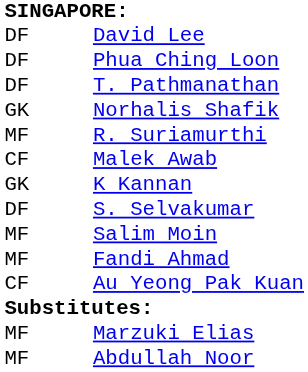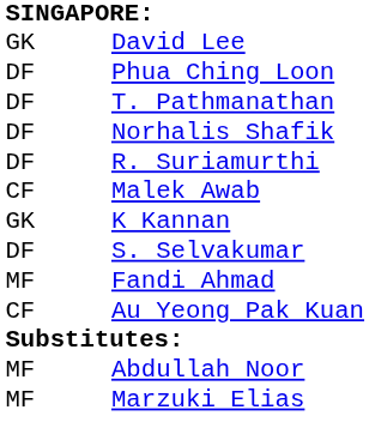 <table cellspacing="0" cellpadding="0" style="font-size:90%; margin:auto;">
 <tr>
 <td colspan="4"><strong>SINGAPORE:</strong></td>
 </tr>
 <tr>
 <th width="25"></th>
 <th width="25"></th>
 </tr>
 <tr>
-<td>DF</td>
+<td>GK</td>
 <td><strong></strong></td>
 <td><a href='#'>David Lee</a></td>
 </tr>
 <tr>
 <td>DF</td>
 <td><strong></strong></td>
 <td><a href='#'>Phua Ching Loon</a></td>
 </tr>
 <tr>
 <td>DF</td>
 <td><strong></strong></td>
 <td><a href='#'>T. Pathmanathan</a></td>
 </tr>
 <tr>
-<td>GK</td>
+<td>DF</td>
 <td><strong></strong></td>
 <td><a href='#'>Norhalis Shafik</a></td>
 </tr>
 <tr>
-<td>MF</td>
+<td>DF</td>
 <td><strong></strong></td>
 <td><a href='#'>R. Suriamurthi</a></td>
 </tr>
 <tr>
 <td>CF</td>
 <td><strong></strong></td>
 <td><a href='#'>Malek Awab</a></td>
 </tr>
 <tr>
 <td>GK</td>
 <td><strong></strong></td>
 <td><a href='#'>K Kannan</a></td>
 <td></td>
 <td></td>
 </tr>
 <tr>
 <td>DF</td>
 <td><strong></strong></td>
 <td><a href='#'>S. Selvakumar</a></td>
 </tr>
 <tr>
 <td>MF</td>
 <td><strong></strong></td>
-<td><a href='#'>Salim Moin</a></td>
-<td></td>
-<td></td>
-</tr>
-<tr>
-<td>MF</td>
-<td><strong></strong></td>
 <td><a href='#'>Fandi Ahmad</a></td>
 </tr>
 <tr>
 <td>CF</td>
 <td><strong></strong></td>
 <td><a href='#'>Au Yeong Pak Kuan</a></td>
 </tr>
 <tr>
 <td colspan=3><strong>Substitutes:</strong></td>
 </tr>
 <tr>
 <td>MF</td>
 <td><strong></strong></td>
-<td><a href='#'>Marzuki Elias</a></td>
+<td><a href='#'>Abdullah Noor</a></td>
 <td></td>
 <td></td>
 </tr>
 <tr>
 <td>MF</td>
 <td><strong></strong></td>
-<td><a href='#'>Abdullah Noor</a></td>
+<td><a href='#'>Marzuki Elias</a></td>
 <td></td>
 <td></td>
 </tr>
 <tr>
 </tr>
 </table>
